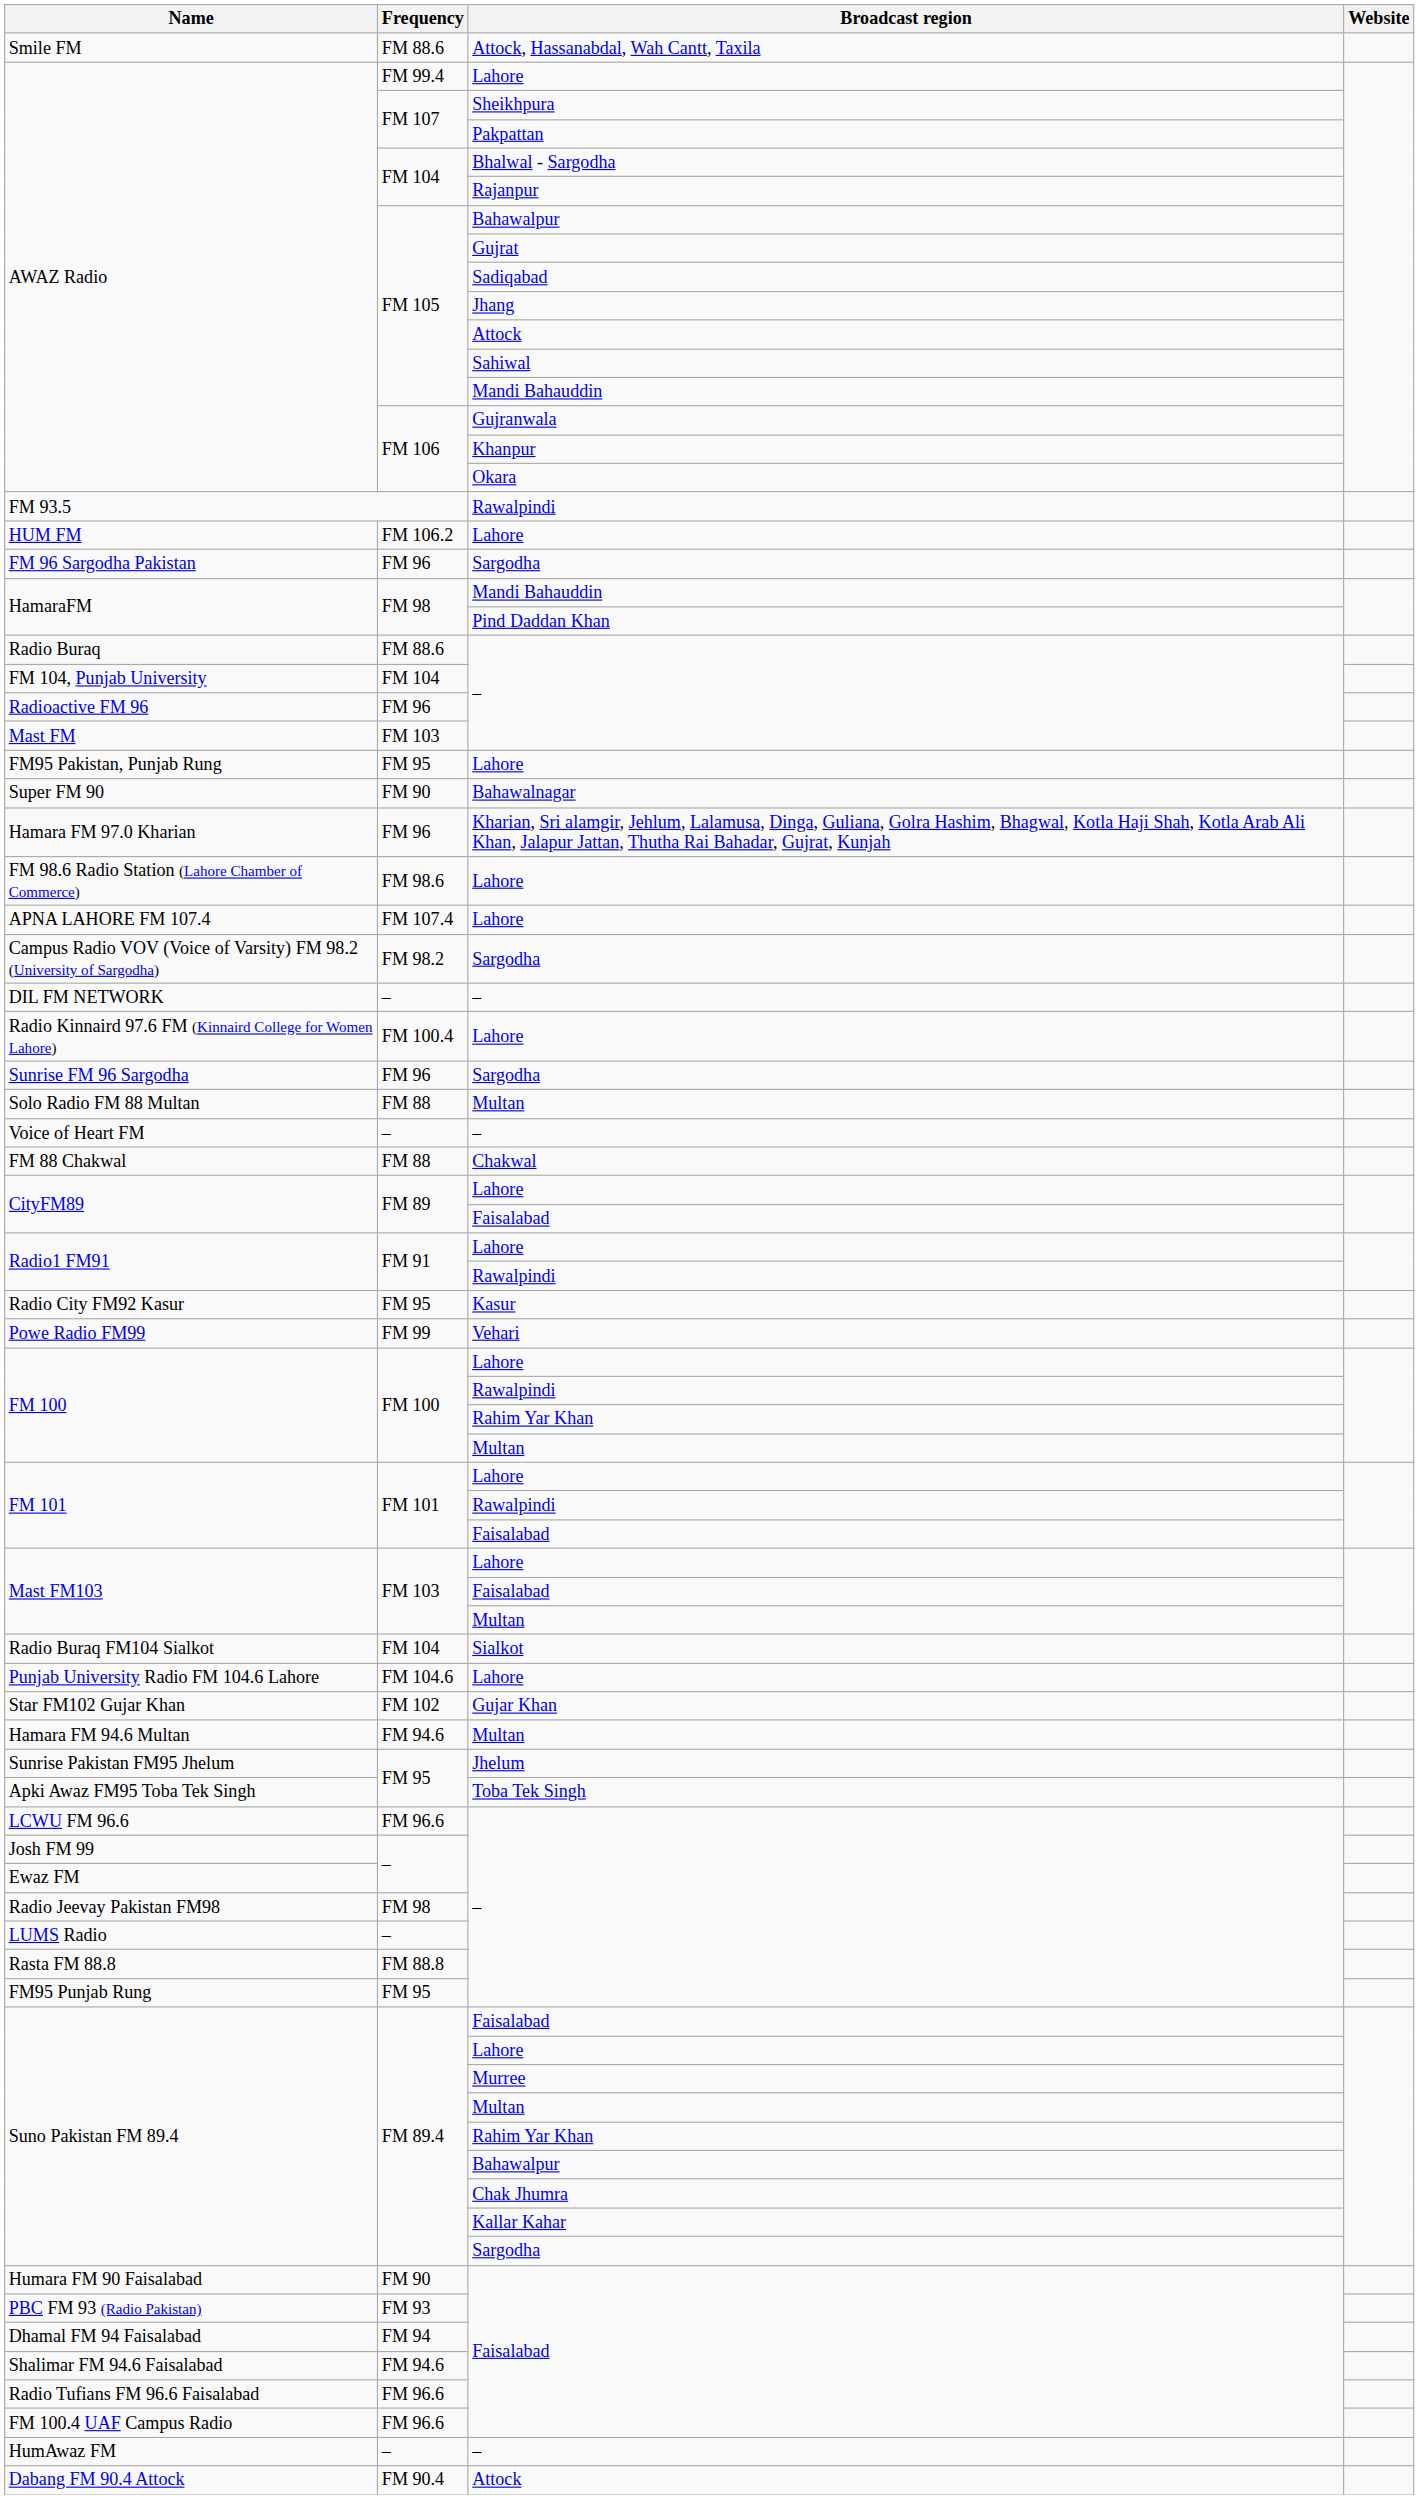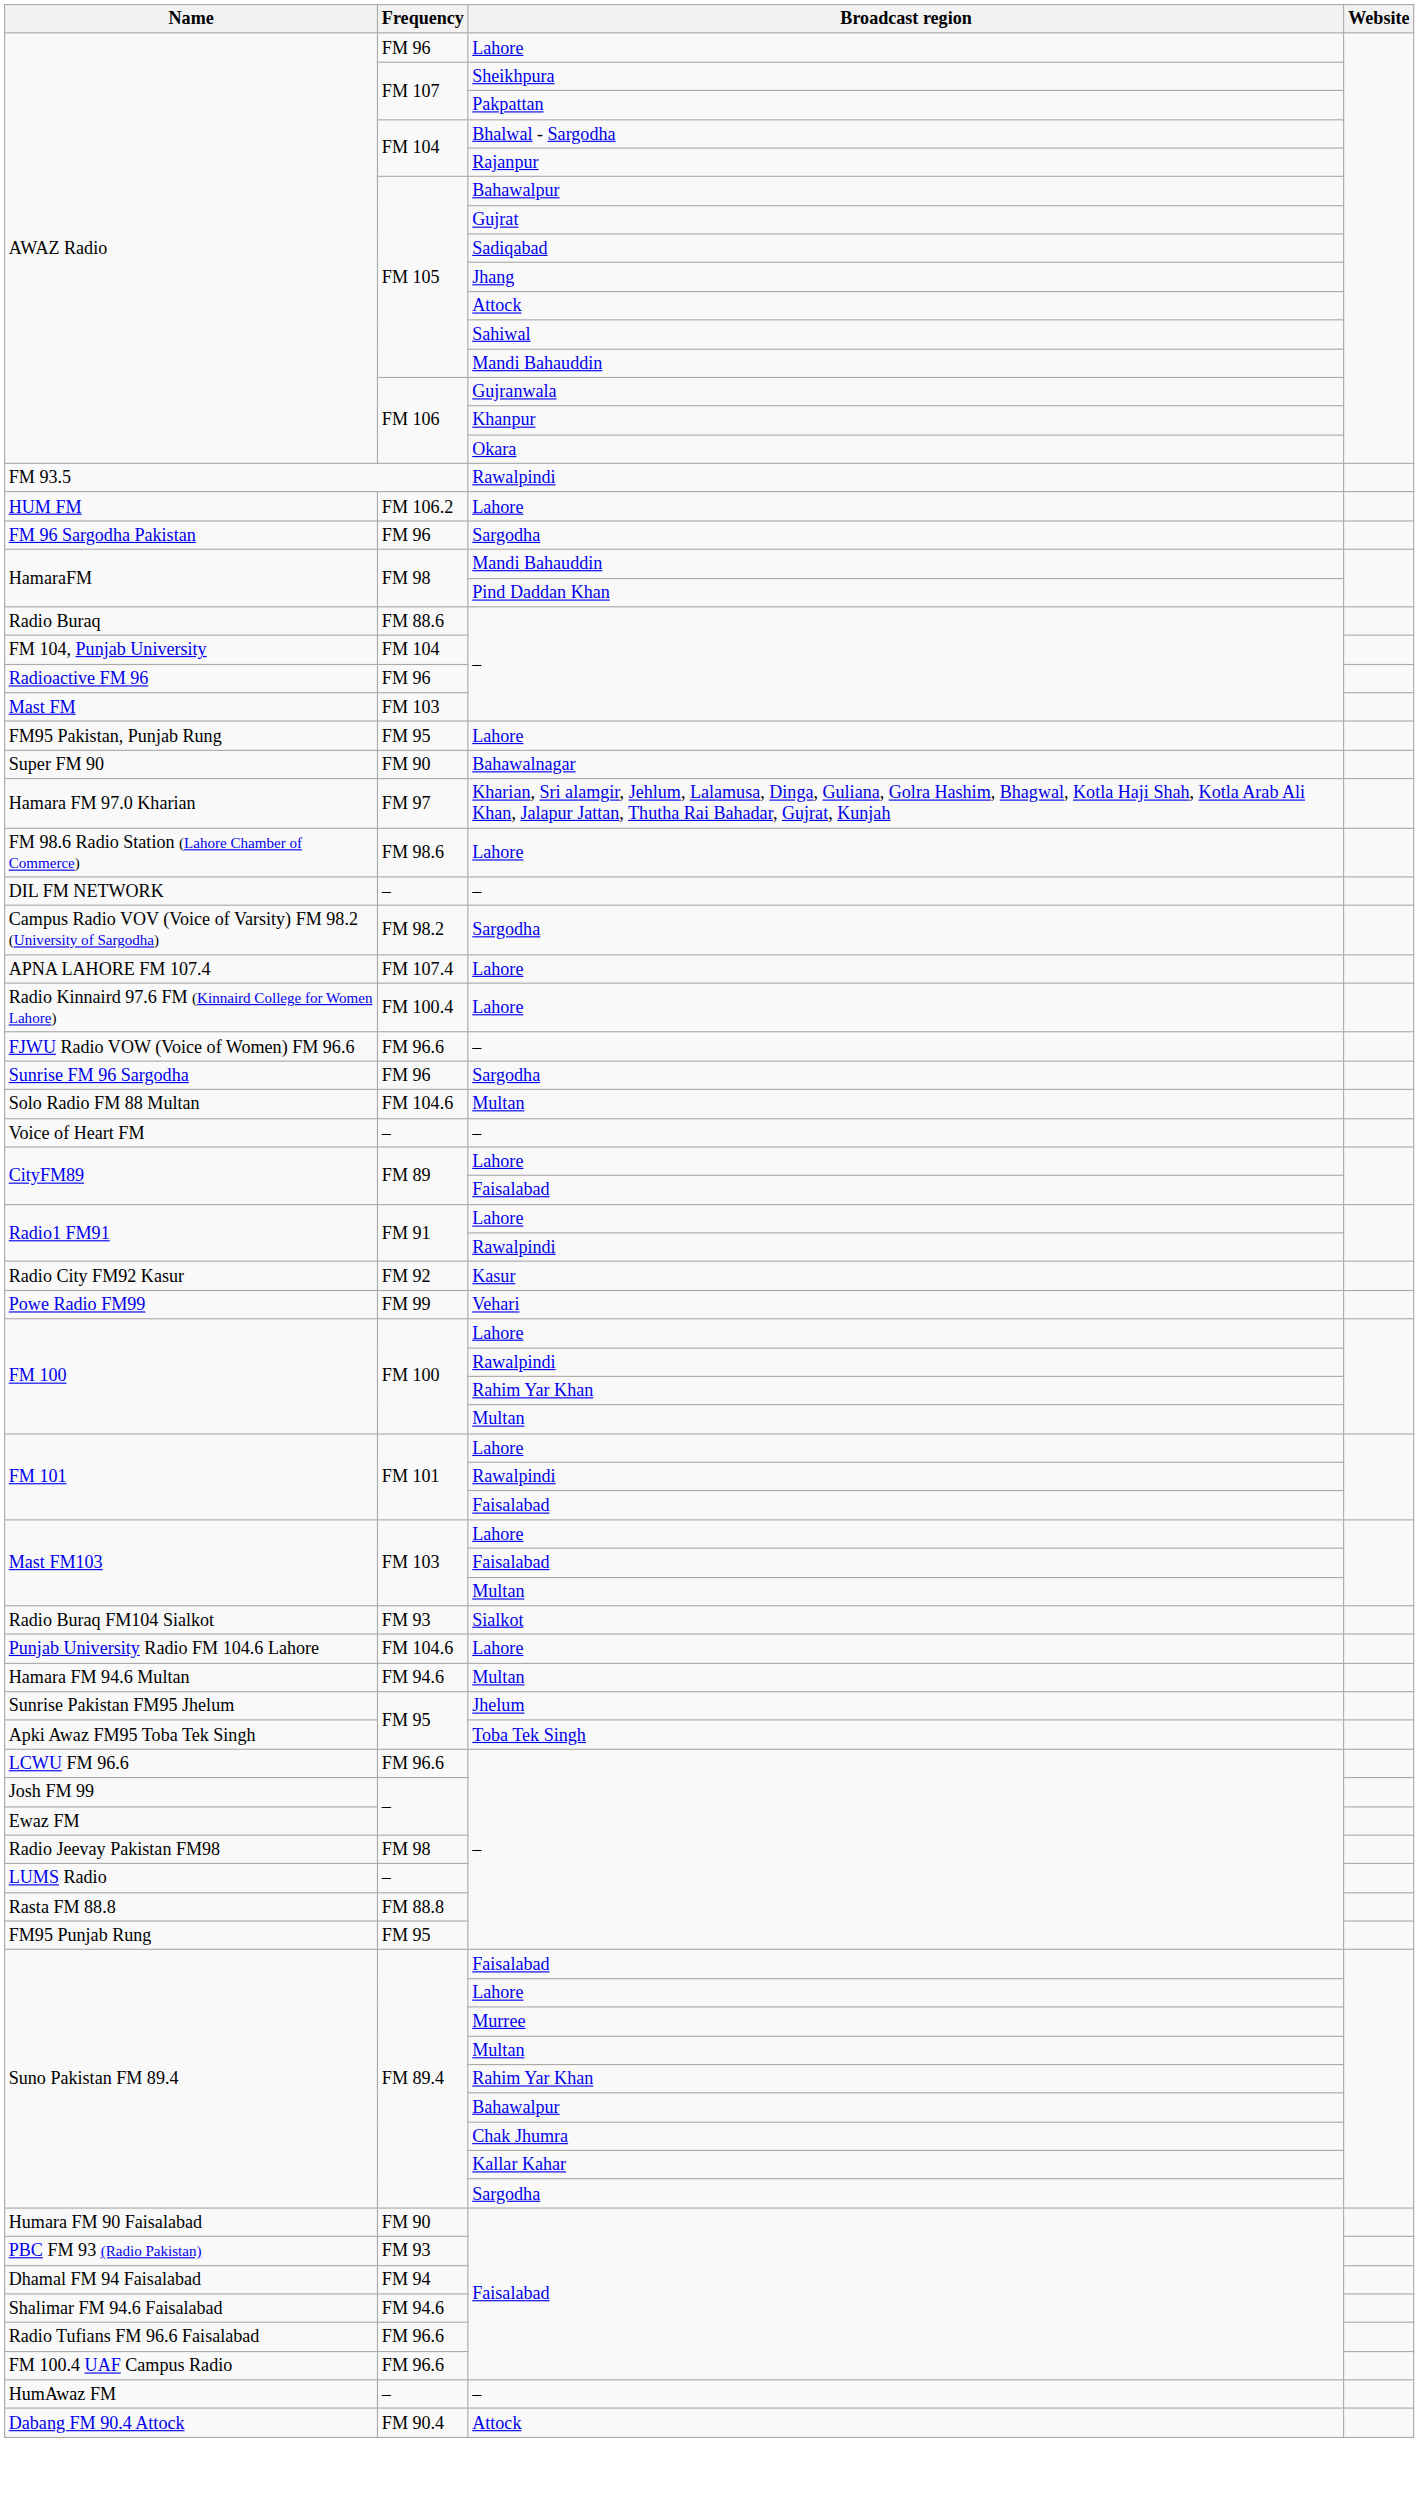 <table class="wikitable">
 <tr>
 <th>Name</th>
 <th>Frequency</th>
 <th>Broadcast region</th>
 <th>Website</th>
 </tr>
 <tr>
-<td>Smile FM</td>
-<td>FM 88.6</td>
-<td><a href='#'>Attock</a>, <a href='#'>Hassanabdal</a>, <a href='#'>Wah Cantt</a>, <a href='#'>Taxila</a></td>
-<td></td>
-</tr>
-<tr>
 <td rowspan="15">AWAZ Radio</td>
-<td>FM 99.4</td>
+<td>FM 96</td>
 <td><a href='#'>Lahore</a></td>
 <td rowspan="15"></td>
 </tr>
 <tr>
 <td rowspan="2">FM 107</td>
 <td><a href='#'>Sheikhpura</a></td>
 </tr>
 <tr>
 <td><a href='#'>Pakpattan</a></td>
 </tr>
 <tr>
 <td rowspan="2">FM 104</td>
 <td><a href='#'>Bhalwal</a> - <a href='#'>Sargodha</a></td>
 </tr>
 <tr>
 <td><a href='#'>Rajanpur</a></td>
 </tr>
 <tr>
 <td rowspan="7">FM 105</td>
 <td><a href='#'>Bahawalpur</a></td>
 </tr>
 <tr>
 <td><a href='#'>Gujrat</a></td>
 </tr>
 <tr>
 <td><a href='#'>Sadiqabad</a></td>
 </tr>
 <tr>
 <td><a href='#'>Jhang</a></td>
 </tr>
 <tr>
 <td><a href='#'>Attock</a></td>
 </tr>
 <tr>
 <td><a href='#'>Sahiwal</a></td>
 </tr>
 <tr>
 <td><a href='#'>Mandi Bahauddin</a></td>
 </tr>
 <tr>
 <td rowspan="3">FM 106</td>
 <td><a href='#'>Gujranwala</a></td>
 </tr>
 <tr>
 <td><a href='#'>Khanpur</a></td>
 </tr>
 <tr>
 <td><a href='#'>Okara</a></td>
 </tr>
 <tr>
 <td colspan="2">FM 93.5</td>
 <td><a href='#'>Rawalpindi</a></td>
 <td></td>
 </tr>
 <tr>
 <td><a href='#'>HUM FM</a></td>
 <td>FM 106.2</td>
 <td><a href='#'>Lahore</a></td>
 <td></td>
 </tr>
 <tr>
 <td><a href='#'>FM 96 Sargodha Pakistan</a></td>
 <td>FM 96</td>
 <td><a href='#'>Sargodha</a></td>
 <td></td>
 </tr>
 <tr>
 <td rowspan="2">HamaraFM</td>
 <td rowspan="2">FM 98</td>
 <td><a href='#'>Mandi Bahauddin</a></td>
 <td rowspan="2"></td>
 </tr>
 <tr>
 <td><a href='#'>Pind Daddan Khan</a></td>
 </tr>
 <tr>
 <td>Radio Buraq</td>
 <td>FM 88.6</td>
 <td rowspan="4">–</td>
 <td></td>
 </tr>
 <tr>
 <td>FM 104, <a href='#'>Punjab University</a></td>
 <td>FM 104</td>
 <td></td>
 </tr>
 <tr>
 <td><a href='#'>Radioactive FM 96</a></td>
 <td>FM 96</td>
 <td></td>
 </tr>
 <tr>
 <td><a href='#'>Mast FM</a></td>
 <td>FM 103</td>
 <td></td>
 </tr>
 <tr>
 <td>FM95 Pakistan, Punjab Rung</td>
 <td>FM 95</td>
 <td><a href='#'>Lahore</a></td>
 <td></td>
 </tr>
 <tr>
 <td>Super FM 90</td>
 <td>FM 90</td>
 <td><a href='#'>Bahawalnagar</a></td>
 <td></td>
 </tr>
 <tr>
 <td>Hamara FM 97.0 Kharian</td>
-<td>FM 96</td>
+<td>FM 97</td>
 <td><a href='#'>Kharian</a>, <a href='#'>Sri alamgir</a>, <a href='#'>Jehlum</a>, <a href='#'>Lalamusa</a>, <a href='#'>Dinga</a>, <a href='#'>Guliana</a>, <a href='#'>Golra Hashim</a>, <a href='#'>Bhagwal</a>, <a href='#'>Kotla Haji Shah</a>, <a href='#'>Kotla Arab Ali Khan</a>, <a href='#'>Jalapur Jattan</a>, <a href='#'>Thutha Rai Bahadar</a>, <a href='#'>Gujrat</a>, <a href='#'>Kunjah</a></td>
 <td></td>
 </tr>
 <tr>
 <td>FM 98.6 Radio Station <small>(<a href='#'>Lahore Chamber of Commerce</a>)</small></td>
 <td>FM 98.6</td>
 <td><a href='#'>Lahore</a></td>
 <td></td>
 </tr>
 <tr>
-<td>APNA LAHORE FM 107.4</td>
-<td>FM 107.4</td>
-<td><a href='#'>Lahore</a></td>
+<td>DIL FM NETWORK</td>
+<td>–</td>
+<td>–</td>
 <td></td>
 </tr>
 <tr>
 <td>Campus Radio VOV (Voice of Varsity) FM 98.2 <small>(<a href='#'>University of Sargodha</a>)</small></td>
 <td>FM 98.2</td>
 <td><a href='#'>Sargodha</a></td>
 <td></td>
 </tr>
 <tr>
-<td>DIL FM NETWORK</td>
-<td>–</td>
-<td>–</td>
+<td>APNA LAHORE FM 107.4</td>
+<td>FM 107.4</td>
+<td><a href='#'>Lahore</a></td>
 <td></td>
 </tr>
 <tr>
 <td>Radio Kinnaird 97.6 FM <small>(<a href='#'>Kinnaird College for Women Lahore</a>)</small></td>
 <td>FM 100.4</td>
 <td><a href='#'>Lahore</a></td>
+<td></td>
+</tr>
+<tr>
+<td><a href='#'>FJWU</a> Radio VOW (Voice of Women) FM 96.6</td>
+<td>FM 96.6</td>
+<td>–</td>
 <td></td>
 </tr>
 <tr>
 <td><a href='#'>Sunrise FM 96 Sargodha</a></td>
 <td>FM 96</td>
 <td><a href='#'>Sargodha</a></td>
 <td></td>
 </tr>
 <tr>
 <td>Solo Radio FM 88 Multan</td>
-<td>FM 88</td>
+<td>FM 104.6</td>
 <td><a href='#'>Multan</a></td>
 <td></td>
 </tr>
 <tr>
 <td>Voice of Heart FM</td>
 <td>–</td>
 <td>–</td>
-<td></td>
-</tr>
-<tr>
-<td>FM 88 Chakwal</td>
-<td>FM 88</td>
-<td><a href='#'>Chakwal</a></td>
 <td></td>
 </tr>
 <tr>
 <td rowspan="2"><a href='#'>CityFM89</a></td>
 <td rowspan="2">FM 89</td>
 <td><a href='#'>Lahore</a></td>
 <td rowspan="2"></td>
 </tr>
 <tr>
 <td><a href='#'>Faisalabad</a></td>
 </tr>
 <tr>
 <td rowspan="2"><a href='#'>Radio1 FM91</a></td>
 <td rowspan="2">FM 91</td>
 <td><a href='#'>Lahore</a></td>
 <td rowspan="2"></td>
 </tr>
 <tr>
 <td><a href='#'>Rawalpindi</a></td>
 </tr>
 <tr>
 <td>Radio City FM92 Kasur</td>
-<td>FM 95</td>
+<td>FM 92</td>
 <td><a href='#'>Kasur</a></td>
 <td></td>
 </tr>
 <tr>
 <td><a href='#'>Powe Radio FM99</a></td>
 <td>FM 99</td>
 <td><a href='#'>Vehari</a></td>
 <td></td>
 </tr>
 <tr>
 <td rowspan="4"><a href='#'>FM 100</a></td>
 <td rowspan="4">FM 100</td>
 <td><a href='#'>Lahore</a></td>
 <td rowspan="4"></td>
 </tr>
 <tr>
 <td><a href='#'>Rawalpindi</a></td>
 </tr>
 <tr>
 <td><a href='#'>Rahim Yar Khan</a></td>
 </tr>
 <tr>
 <td><a href='#'>Multan</a></td>
 </tr>
 <tr>
 <td rowspan="3"><a href='#'>FM 101</a></td>
 <td rowspan="3">FM 101</td>
 <td><a href='#'>Lahore</a></td>
 <td rowspan="3"></td>
 </tr>
 <tr>
 <td><a href='#'>Rawalpindi</a></td>
 </tr>
 <tr>
 <td><a href='#'>Faisalabad</a></td>
 </tr>
 <tr>
 <td rowspan="3"><a href='#'>Mast FM103</a></td>
 <td rowspan="3">FM 103</td>
 <td><a href='#'>Lahore</a></td>
 <td rowspan="3"></td>
 </tr>
 <tr>
 <td><a href='#'>Faisalabad</a></td>
 </tr>
 <tr>
 <td><a href='#'>Multan</a></td>
 </tr>
 <tr>
 <td>Radio Buraq FM104 Sialkot</td>
-<td>FM 104</td>
+<td>FM 93</td>
 <td><a href='#'>Sialkot</a></td>
 <td></td>
 </tr>
 <tr>
 <td><a href='#'>Punjab University</a> Radio FM 104.6 Lahore</td>
 <td>FM 104.6</td>
 <td><a href='#'>Lahore</a></td>
-<td></td>
-</tr>
-<tr>
-<td>Star FM102 Gujar Khan</td>
-<td>FM 102</td>
-<td><a href='#'>Gujar Khan</a></td>
 <td></td>
 </tr>
 <tr>
 <td>Hamara FM 94.6 Multan</td>
 <td>FM 94.6</td>
 <td><a href='#'>Multan</a></td>
 <td></td>
 </tr>
 <tr>
 <td>Sunrise Pakistan FM95 Jhelum</td>
 <td rowspan="2">FM 95</td>
 <td><a href='#'>Jhelum</a></td>
 <td></td>
 </tr>
 <tr>
 <td>Apki Awaz FM95 Toba Tek Singh</td>
 <td><a href='#'>Toba Tek Singh</a></td>
 <td></td>
 </tr>
 <tr>
 <td><a href='#'>LCWU</a> FM 96.6</td>
 <td>FM 96.6</td>
 <td rowspan="7">–</td>
 <td></td>
 </tr>
 <tr>
 <td>Josh FM 99</td>
 <td rowspan="2">–</td>
 <td></td>
 </tr>
 <tr>
 <td>Ewaz FM</td>
 <td></td>
 </tr>
 <tr>
 <td>Radio Jeevay Pakistan FM98</td>
 <td>FM 98</td>
 <td></td>
 </tr>
 <tr>
 <td><a href='#'>LUMS</a> Radio</td>
 <td>–</td>
 <td></td>
 </tr>
 <tr>
 <td>Rasta FM 88.8</td>
 <td>FM 88.8</td>
 <td></td>
 </tr>
 <tr>
 <td>FM95 Punjab Rung</td>
 <td>FM 95</td>
 <td></td>
 </tr>
 <tr>
 <td rowspan="9">Suno Pakistan FM 89.4</td>
 <td rowspan="9">FM 89.4</td>
 <td><a href='#'>Faisalabad</a></td>
 <td rowspan="9"></td>
 </tr>
 <tr>
 <td><a href='#'>Lahore</a></td>
 </tr>
 <tr>
 <td><a href='#'>Murree</a></td>
 </tr>
 <tr>
 <td><a href='#'>Multan</a></td>
 </tr>
 <tr>
 <td><a href='#'>Rahim Yar Khan</a></td>
 </tr>
 <tr>
 <td><a href='#'>Bahawalpur</a></td>
 </tr>
 <tr>
 <td><a href='#'>Chak Jhumra</a></td>
 </tr>
 <tr>
 <td><a href='#'>Kallar Kahar</a></td>
 </tr>
 <tr>
 <td><a href='#'>Sargodha</a></td>
 </tr>
 <tr>
 <td>Humara FM 90 Faisalabad</td>
 <td>FM 90</td>
 <td rowspan="6"><a href='#'>Faisalabad</a></td>
 <td></td>
 </tr>
 <tr>
 <td><a href='#'>PBC</a> FM 93 <a href='#'><small>(Radio Pakistan)</small></a></td>
 <td>FM 93</td>
 <td></td>
 </tr>
 <tr>
 <td>Dhamal FM 94 Faisalabad</td>
 <td>FM 94</td>
 <td></td>
 </tr>
 <tr>
 <td>Shalimar FM 94.6 Faisalabad</td>
 <td>FM 94.6</td>
 <td></td>
 </tr>
 <tr>
 <td>Radio Tufians FM 96.6 Faisalabad</td>
 <td>FM 96.6</td>
 <td></td>
 </tr>
 <tr>
 <td>FM 100.4 <a href='#'>UAF</a> Campus Radio</td>
 <td>FM 96.6</td>
 <td></td>
 </tr>
 <tr>
 <td>HumAwaz FM</td>
 <td>–</td>
 <td>–</td>
 <td></td>
 </tr>
 <tr>
 <td><a href='#'>Dabang FM 90.4 Attock</a></td>
 <td>FM 90.4</td>
 <td><a href='#'>Attock</a></td>
 <td></td>
 </tr>
 </table>
